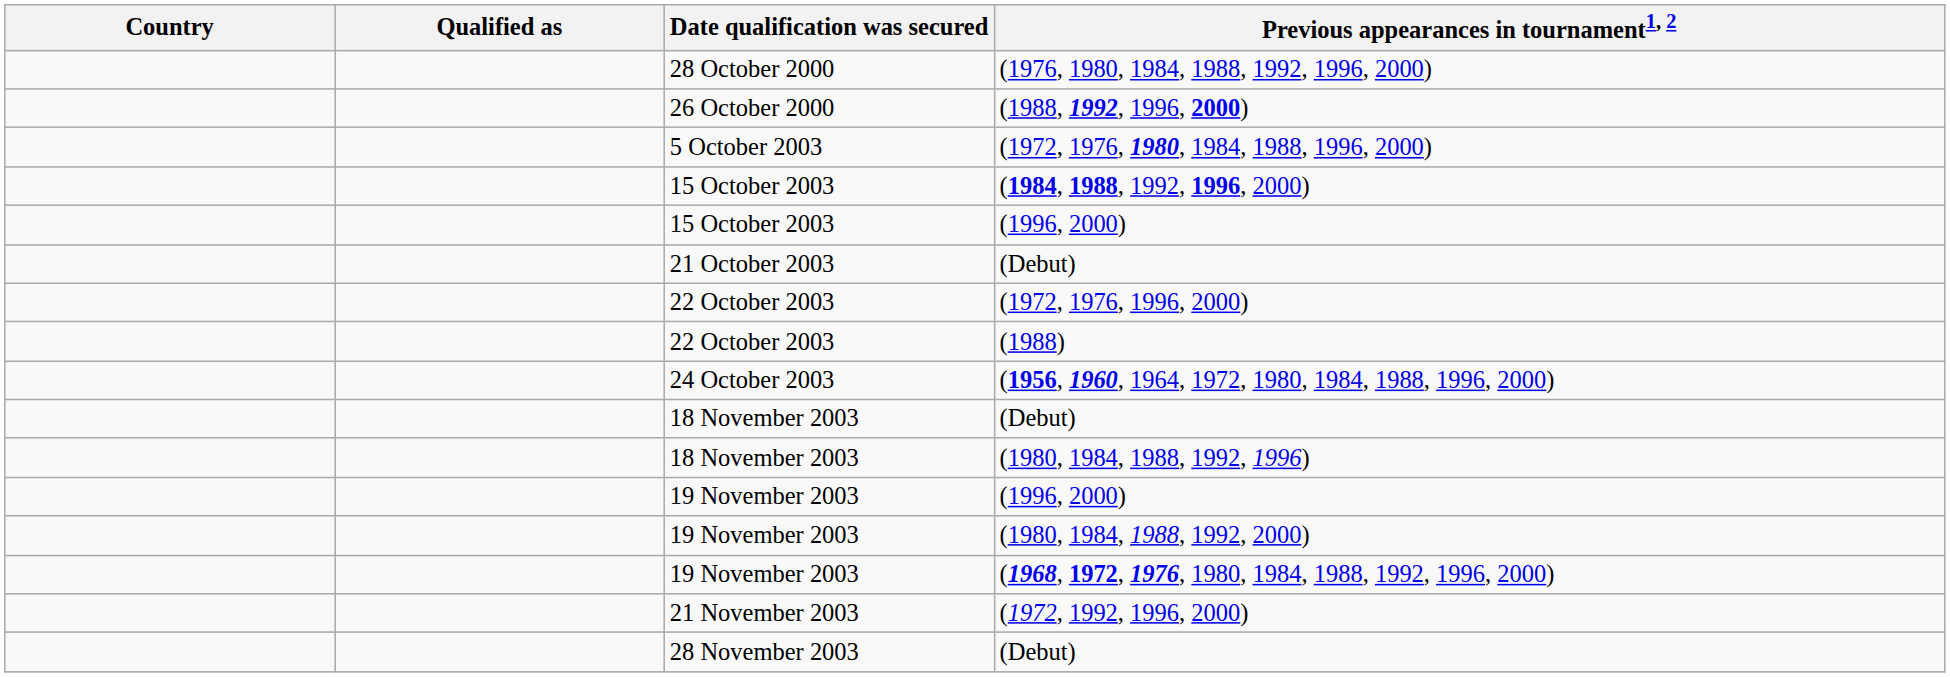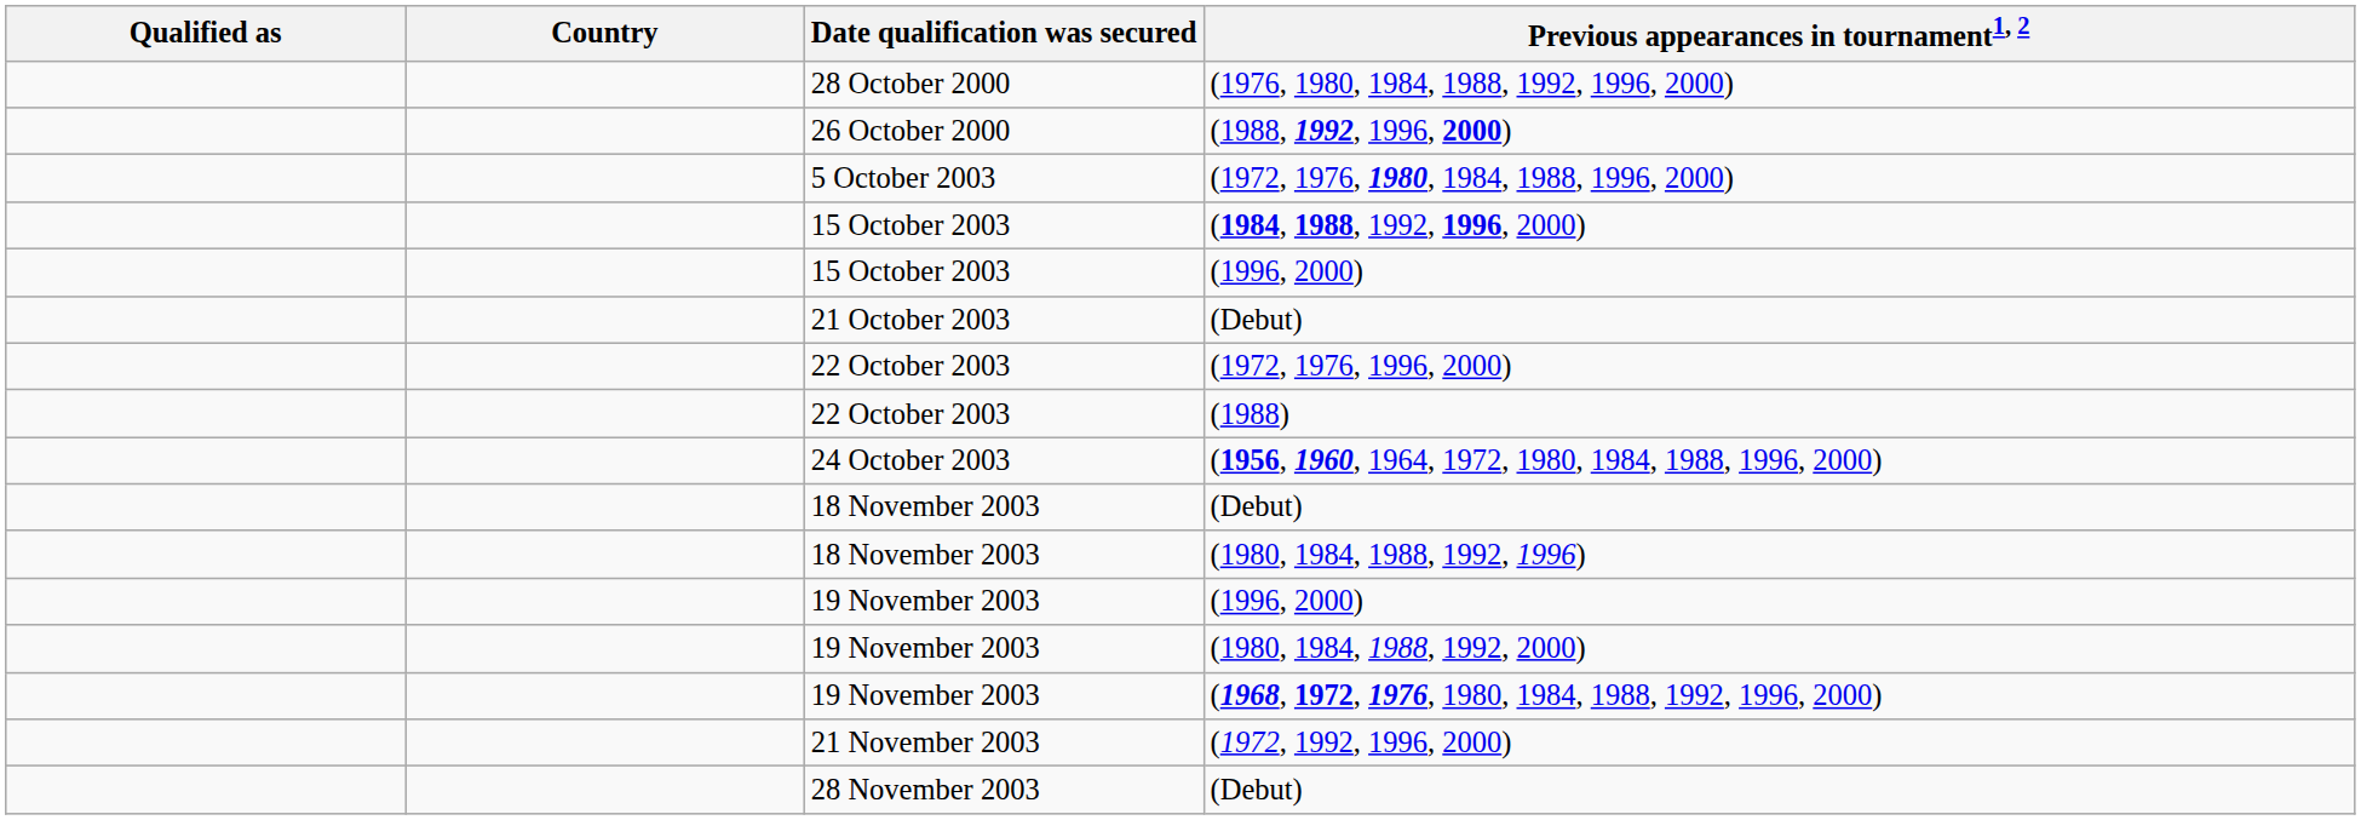 <table class="wikitable sortable">
 <tr>
+<th style="width:17%;">Qualified as</th>
 <th style="width:17%;">Country</th>
-<th style="width:17%;">Qualified as</th>
 <th style="width:17%;">Date qualification was secured</th>
 <th style="width:49%;">Previous appearances in tournament<sup><a href='#'>1</a>, <a href='#'>2</a></sup></th>
 </tr>
 <tr>
 <td></td>
 <td></td>
 <td>28 October 2000</td>
 <td> (<a href='#'>1976</a>, <a href='#'>1980</a>, <a href='#'>1984</a>, <a href='#'>1988</a>, <a href='#'>1992</a>, <a href='#'>1996</a>, <a href='#'>2000</a>)</td>
 </tr>
 <tr>
 <td></td>
 <td></td>
 <td>26 October 2000</td>
 <td> (<a href='#'>1988</a>, <strong><em><a href='#'>1992</a></em></strong>, <a href='#'>1996</a>, <strong><a href='#'>2000</a></strong>)</td>
 </tr>
 <tr>
 <td></td>
 <td></td>
 <td>5 October 2003</td>
 <td> (<a href='#'>1972</a>, <a href='#'>1976</a>, <strong><em><a href='#'>1980</a></em></strong>, <a href='#'>1984</a>, <a href='#'>1988</a>, <a href='#'>1996</a>, <a href='#'>2000</a>)</td>
 </tr>
 <tr>
 <td></td>
 <td></td>
 <td>15 October 2003</td>
 <td> (<strong><a href='#'>1984</a></strong>, <strong><a href='#'>1988</a></strong>, <a href='#'>1992</a>, <strong><a href='#'>1996</a></strong>, <a href='#'>2000</a>)</td>
 </tr>
 <tr>
 <td></td>
 <td></td>
 <td>15 October 2003</td>
 <td> (<a href='#'>1996</a>, <a href='#'>2000</a>)</td>
 </tr>
 <tr>
 <td></td>
 <td></td>
 <td>21 October 2003</td>
 <td> (Debut)</td>
 </tr>
 <tr>
 <td></td>
 <td></td>
 <td>22 October 2003</td>
 <td> (<a href='#'>1972</a>, <a href='#'>1976</a>, <a href='#'>1996</a>, <a href='#'>2000</a>)</td>
 </tr>
 <tr>
 <td></td>
 <td></td>
 <td>22 October 2003</td>
 <td> (<a href='#'>1988</a>)</td>
 </tr>
 <tr>
 <td></td>
 <td></td>
 <td>24 October 2003</td>
 <td> (<strong><a href='#'>1956</a></strong>, <strong><em><a href='#'>1960</a></em></strong>, <a href='#'>1964</a>, <a href='#'>1972</a>, <a href='#'>1980</a>, <a href='#'>1984</a>, <a href='#'>1988</a>, <a href='#'>1996</a>, <a href='#'>2000</a>)</td>
 </tr>
 <tr>
 <td></td>
 <td></td>
 <td>18 November 2003</td>
 <td> (Debut)</td>
 </tr>
 <tr>
 <td></td>
 <td></td>
 <td>18 November 2003</td>
 <td> (<a href='#'>1980</a>, <a href='#'>1984</a>, <a href='#'>1988</a>, <a href='#'>1992</a>, <em><a href='#'>1996</a></em>)</td>
 </tr>
 <tr>
 <td></td>
 <td></td>
 <td>19 November 2003</td>
 <td> (<a href='#'>1996</a>, <a href='#'>2000</a>)</td>
 </tr>
 <tr>
 <td></td>
 <td></td>
 <td>19 November 2003</td>
 <td> (<a href='#'>1980</a>, <a href='#'>1984</a>, <em><a href='#'>1988</a></em>, <a href='#'>1992</a>, <a href='#'>2000</a>)</td>
 </tr>
 <tr>
 <td></td>
 <td></td>
 <td>19 November 2003</td>
 <td> (<strong><em><a href='#'>1968</a></em></strong>, <strong><a href='#'>1972</a></strong>, <strong><em><a href='#'>1976</a></em></strong>, <a href='#'>1980</a>, <a href='#'>1984</a>, <a href='#'>1988</a>, <a href='#'>1992</a>, <a href='#'>1996</a>, <a href='#'>2000</a>)</td>
 </tr>
 <tr>
 <td></td>
 <td></td>
 <td>21 November 2003</td>
 <td> (<em><a href='#'>1972</a></em>, <a href='#'>1992</a>, <a href='#'>1996</a>, <a href='#'>2000</a>)</td>
 </tr>
 <tr>
 <td></td>
 <td></td>
 <td>28 November 2003</td>
 <td> (Debut)</td>
 </tr>
 </table>
